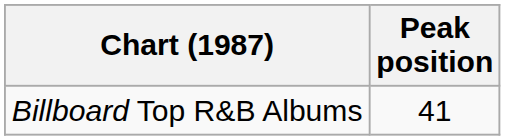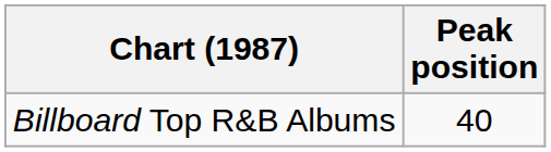 <table class="wikitable">
 <tr>
 <th>Chart (1987)</th>
 <th>Peak<br>position</th>
 </tr>
 <tr>
 <td><em>Billboard</em> Top R&B Albums</td>
-<td align=center>41</td>
+<td align=center>40</td>
 </tr>
 </table>
